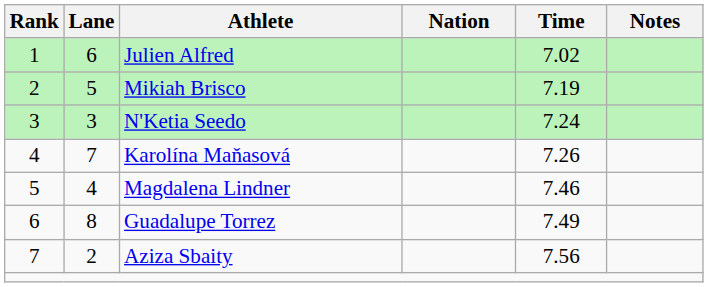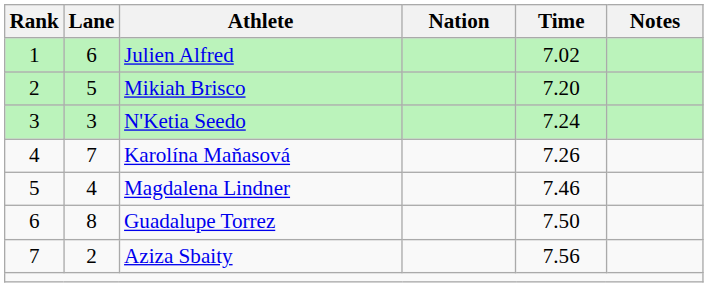 <table class="wikitable sortable" style="text-align:center;width: 60%;">
 <tr>
 <th scope="col" style="width: 10px;">Rank</th>
 <th scope="col" style="width: 10px;">Lane</th>
 <th scope="col">Athlete</th>
 <th scope="col">Nation</th>
 <th scope="col">Time</th>
 <th scope="col">Notes</th>
 </tr>
 <tr bgcolor=bbf3bb>
 <td>1</td>
 <td>6</td>
 <td align=left><a href='#'>Julien Alfred</a></td>
 <td align=left></td>
 <td>7.02</td>
 <td></td>
 </tr>
 <tr bgcolor=bbf3bb>
 <td>2</td>
 <td>5</td>
 <td align=left><a href='#'>Mikiah Brisco</a></td>
 <td align=left></td>
-<td>7.19</td>
+<td>7.20</td>
 <td></td>
 </tr>
 <tr bgcolor=bbf3bb>
 <td>3</td>
 <td>3</td>
 <td align=left><a href='#'>N'Ketia Seedo</a></td>
 <td align=left></td>
 <td>7.24</td>
 <td></td>
 </tr>
 <tr>
 <td>4</td>
 <td>7</td>
 <td align=left><a href='#'>Karolína Maňasová</a></td>
 <td align=left></td>
 <td>7.26</td>
 <td></td>
 </tr>
 <tr>
 <td>5</td>
 <td>4</td>
 <td align=left><a href='#'>Magdalena Lindner</a></td>
 <td align=left></td>
 <td>7.46</td>
 <td></td>
 </tr>
 <tr>
 <td>6</td>
 <td>8</td>
 <td align=left><a href='#'>Guadalupe Torrez</a></td>
 <td align=left></td>
-<td>7.49</td>
+<td>7.50</td>
 <td></td>
 </tr>
 <tr>
 <td>7</td>
 <td>2</td>
 <td align=left><a href='#'>Aziza Sbaity</a></td>
 <td align=left></td>
 <td>7.56</td>
 <td></td>
 </tr>
 <tr class="sortbottom">
 <td colspan="6"></td>
 </tr>
 </table>
